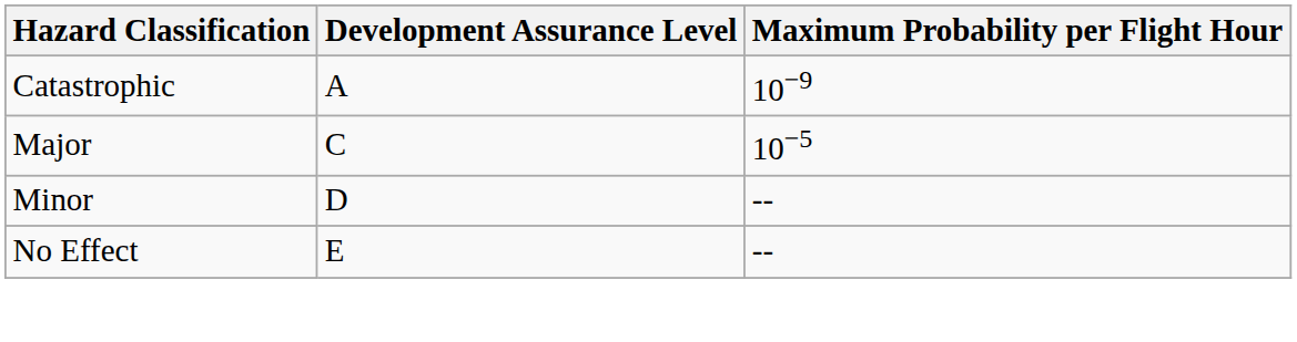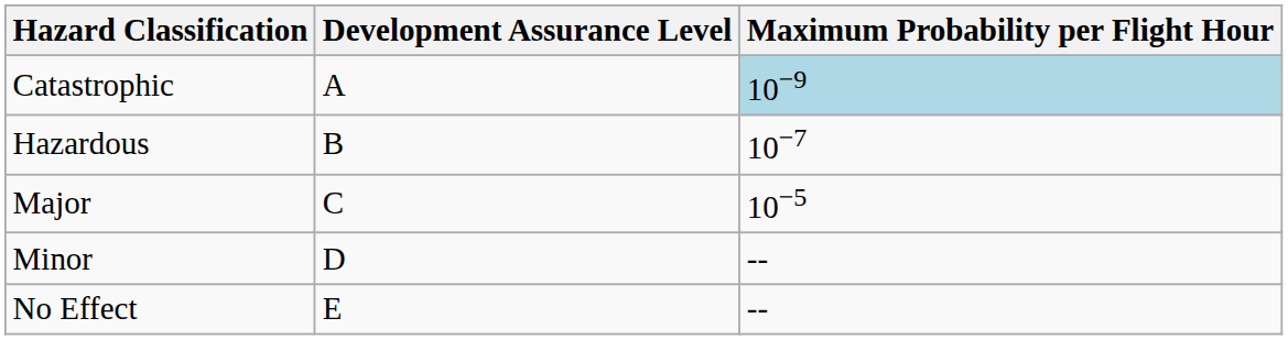 <table class="wikitable">
 <tr>
 <th>Hazard Classification</th>
 <th>Development Assurance Level</th>
 <th>Maximum Probability per Flight Hour</th>
 </tr>
 <tr>
 <td>Catastrophic</td>
 <td>A</td>
-<td>10<sup>−9</sup></td>
+<td style="background: lightblue;">10<sup>−9</sup></td>
+</tr>
+<tr>
+<td>Hazardous</td>
+<td>B</td>
+<td>10<sup>−7</sup></td>
 </tr>
 <tr>
 <td>Major</td>
 <td>C</td>
 <td>10<sup>−5</sup></td>
 </tr>
 <tr>
 <td>Minor</td>
 <td>D</td>
 <td>--</td>
 </tr>
 <tr>
 <td>No Effect</td>
 <td>E</td>
 <td>--</td>
 </tr>
 </table>
